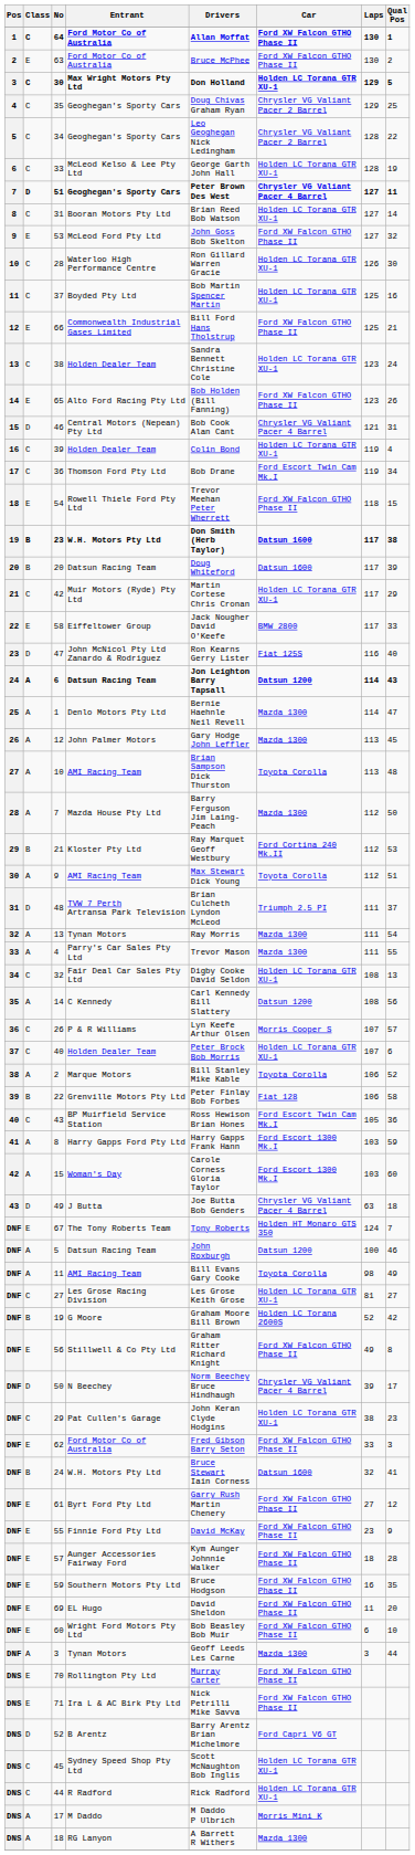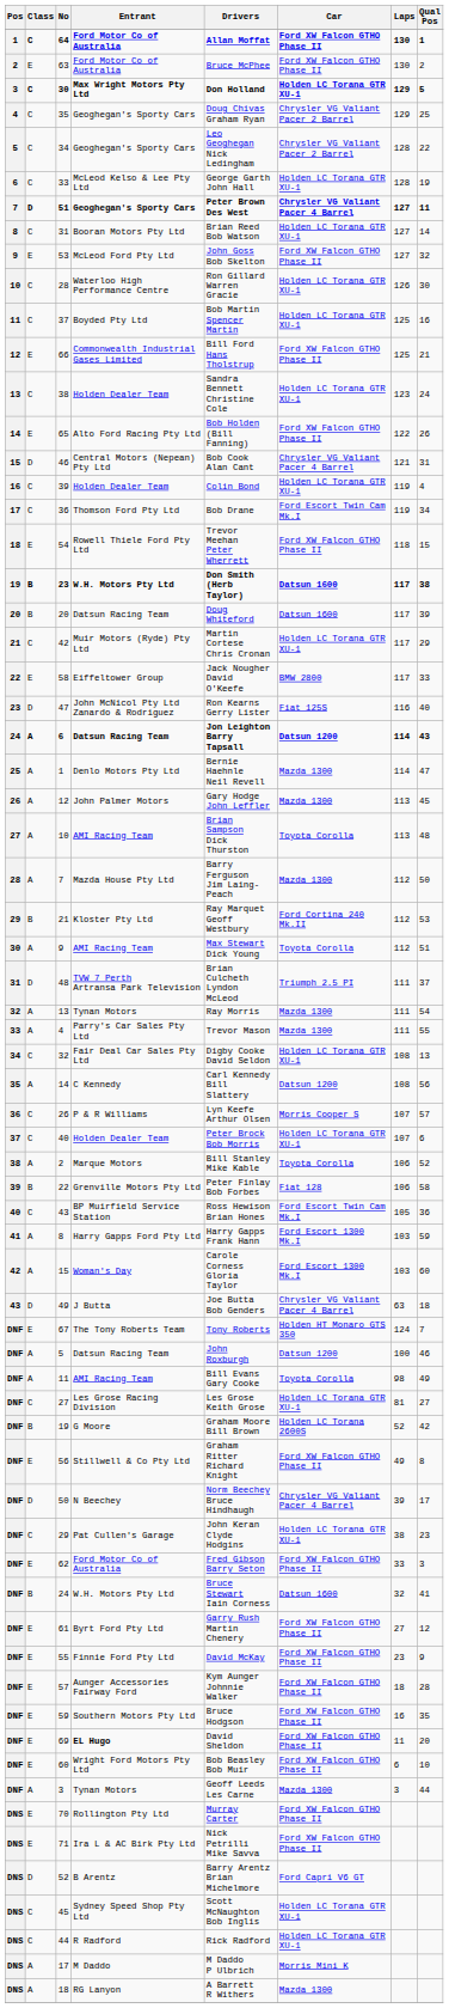 <table class="wikitable sortable" style="font-size: 95%;">
 <tr>
 <th>Pos</th>
 <th>Class</th>
 <th>No</th>
 <th>Entrant</th>
 <th>Drivers</th>
 <th>Car</th>
 <th>Laps</th>
 <th>Qual<br>Pos</th>
 </tr>
 <tr>
 </tr>
 <tr style="font-weight:bold">
 <th>1</th>
 <td>C</td>
 <td>64</td>
 <td><a href='#'>Ford Motor Co of Australia</a></td>
 <td> <a href='#'>Allan Moffat</a></td>
 <td><a href='#'>Ford XW Falcon GTHO Phase II</a></td>
 <td>130</td>
 <td>1</td>
 </tr>
 <tr>
 <th>2</th>
 <td>E</td>
 <td>63</td>
 <td><a href='#'>Ford Motor Co of Australia</a></td>
 <td> <a href='#'>Bruce McPhee</a></td>
 <td><a href='#'>Ford XW Falcon GTHO Phase II</a></td>
 <td>130</td>
 <td>2</td>
 </tr>
 <tr style="font-weight:bold">
 <th>3</th>
 <td>C</td>
 <td>30</td>
 <td>Max Wright Motors Pty Ltd</td>
 <td> Don Holland</td>
 <td><a href='#'>Holden LC Torana GTR XU-1</a></td>
 <td>129</td>
 <td>5</td>
 </tr>
 <tr>
 <th>4</th>
 <td>C</td>
 <td>35</td>
 <td>Geoghegan's Sporty Cars</td>
 <td> <a href='#'>Doug Chivas</a><br> Graham Ryan</td>
 <td><a href='#'>Chrysler VG Valiant Pacer 2 Barrel</a></td>
 <td>129</td>
 <td>25</td>
 </tr>
 <tr>
 <th>5</th>
 <td>C</td>
 <td>34</td>
 <td>Geoghegan's Sporty Cars</td>
 <td> <a href='#'>Leo Geoghegan</a><br> Nick Ledingham</td>
 <td><a href='#'>Chrysler VG Valiant Pacer 2 Barrel</a></td>
 <td>128</td>
 <td>22</td>
 </tr>
 <tr>
 <th>6</th>
 <td>C</td>
 <td>33</td>
 <td>McLeod Kelso & Lee Pty Ltd</td>
 <td> George Garth<br> John Hall</td>
 <td><a href='#'>Holden LC Torana GTR XU-1</a></td>
 <td>128</td>
 <td>19</td>
 </tr>
 <tr style="font-weight:bold">
 <th>7</th>
 <td>D</td>
 <td>51</td>
 <td>Geoghegan's Sporty Cars</td>
 <td> Peter Brown<br> Des West</td>
 <td><a href='#'>Chrysler VG Valiant Pacer 4 Barrel</a></td>
 <td>127</td>
 <td>11</td>
 </tr>
 <tr>
 <th>8</th>
 <td>C</td>
 <td>31</td>
 <td>Booran Motors Pty Ltd</td>
 <td> Brian Reed<br> Bob Watson</td>
 <td><a href='#'>Holden LC Torana GTR XU-1</a></td>
 <td>127</td>
 <td>14</td>
 </tr>
 <tr>
 <th>9</th>
 <td>E</td>
 <td>53</td>
 <td>McLeod Ford Pty Ltd</td>
 <td> <a href='#'>John Goss</a><br> Bob Skelton</td>
 <td><a href='#'>Ford XW Falcon GTHO Phase II</a></td>
 <td>127</td>
 <td>32</td>
 </tr>
 <tr>
 <th>10</th>
 <td>C</td>
 <td>28</td>
 <td>Waterloo High Performance Centre</td>
 <td> Ron Gillard<br> Warren Gracie</td>
 <td><a href='#'>Holden LC Torana GTR XU-1</a></td>
 <td>126</td>
 <td>30</td>
 </tr>
 <tr>
 <th>11</th>
 <td>C</td>
 <td>37</td>
 <td>Boyded Pty Ltd</td>
 <td> Bob Martin<br> <a href='#'>Spencer Martin</a></td>
 <td><a href='#'>Holden LC Torana GTR XU-1</a></td>
 <td>125</td>
 <td>16</td>
 </tr>
 <tr>
 <th>12</th>
 <td>E</td>
 <td>66</td>
 <td><a href='#'>Commonwealth Industrial Gases Limited</a></td>
 <td> Bill Ford<br> <a href='#'>Hans Tholstrup</a></td>
 <td><a href='#'>Ford XW Falcon GTHO Phase II</a></td>
 <td>125</td>
 <td>21</td>
 </tr>
 <tr>
 <th>13</th>
 <td>C</td>
 <td>38</td>
 <td><a href='#'>Holden Dealer Team</a></td>
 <td> Sandra Bennett<br> Christine Cole</td>
 <td><a href='#'>Holden LC Torana GTR XU-1</a></td>
 <td>123</td>
 <td>24</td>
 </tr>
 <tr>
 <th>14</th>
 <td>E</td>
 <td>65</td>
 <td>Alto Ford Racing Pty Ltd</td>
 <td> <a href='#'>Bob Holden</a><br> (Bill Fanning)</td>
 <td><a href='#'>Ford XW Falcon GTHO Phase II</a></td>
-<td>123</td>
+<td>122</td>
 <td>26</td>
 </tr>
 <tr>
 <th>15</th>
 <td>D</td>
 <td>46</td>
 <td>Central Motors (Nepean) Pty Ltd</td>
 <td> Bob Cook<br> Alan Cant</td>
 <td><a href='#'>Chrysler VG Valiant Pacer 4 Barrel</a></td>
 <td>121</td>
 <td>31</td>
 </tr>
 <tr>
 <th>16</th>
 <td>C</td>
 <td>39</td>
 <td><a href='#'>Holden Dealer Team</a></td>
 <td> <a href='#'>Colin Bond</a></td>
 <td><a href='#'>Holden LC Torana GTR XU-1</a></td>
 <td>119</td>
 <td>4</td>
 </tr>
 <tr>
 <th>17</th>
 <td>C</td>
 <td>36</td>
 <td>Thomson Ford Pty Ltd</td>
 <td> Bob Drane</td>
 <td><a href='#'>Ford Escort Twin Cam Mk.I</a></td>
 <td>119</td>
 <td>34</td>
 </tr>
 <tr>
 <th>18</th>
 <td>E</td>
 <td>54</td>
 <td>Rowell Thiele Ford Pty Ltd</td>
 <td> Trevor Meehan<br> <a href='#'>Peter Wherrett</a></td>
 <td><a href='#'>Ford XW Falcon GTHO Phase II</a></td>
 <td>118</td>
 <td>15</td>
 </tr>
 <tr style="font-weight:bold">
 <th>19</th>
 <td>B</td>
 <td>23</td>
 <td>W.H. Motors Pty Ltd</td>
 <td> Don Smith<br> (Herb Taylor)</td>
 <td><a href='#'>Datsun 1600</a></td>
 <td>117</td>
 <td>38</td>
 </tr>
 <tr>
 <th>20</th>
 <td>B</td>
 <td>20</td>
 <td>Datsun Racing Team</td>
 <td> <a href='#'>Doug Whiteford</a></td>
 <td><a href='#'>Datsun 1600</a></td>
 <td>117</td>
 <td>39</td>
 </tr>
 <tr>
 <th>21</th>
 <td>C</td>
 <td>42</td>
 <td>Muir Motors (Ryde) Pty Ltd</td>
 <td> Martin Cortese<br> Chris Cronan</td>
 <td><a href='#'>Holden LC Torana GTR XU-1</a></td>
 <td>117</td>
 <td>29</td>
 </tr>
 <tr>
 <th>22</th>
 <td>E</td>
 <td>58</td>
 <td>Eiffeltower Group</td>
 <td> Jack Nougher<br> David O'Keefe</td>
 <td><a href='#'>BMW 2800</a></td>
 <td>117</td>
 <td>33</td>
 </tr>
 <tr>
 <th>23</th>
 <td>D</td>
 <td>47</td>
 <td>John McNicol Pty Ltd<br> Zanardo & Rodriguez</td>
 <td> Ron Kearns<br> Gerry Lister</td>
 <td><a href='#'>Fiat 125S</a></td>
 <td>116</td>
 <td>40</td>
 </tr>
 <tr style="font-weight:bold">
 <th>24</th>
 <td>A</td>
 <td>6</td>
 <td>Datsun Racing Team</td>
 <td> Jon Leighton<br> Barry Tapsall</td>
 <td><a href='#'>Datsun 1200</a></td>
 <td>114</td>
 <td>43</td>
 </tr>
 <tr>
 <th>25</th>
 <td>A</td>
 <td>1</td>
 <td>Denlo Motors Pty Ltd</td>
 <td> Bernie Haehnle<br> Neil Revell</td>
 <td><a href='#'>Mazda 1300</a></td>
 <td>114</td>
 <td>47</td>
 </tr>
 <tr>
 <th>26</th>
 <td>A</td>
 <td>12</td>
 <td>John Palmer Motors</td>
 <td> Gary Hodge<br> <a href='#'>John Leffler</a></td>
 <td><a href='#'>Mazda 1300</a></td>
 <td>113</td>
 <td>45</td>
 </tr>
 <tr>
 <th>27</th>
 <td>A</td>
 <td>10</td>
 <td><a href='#'>AMI Racing Team</a></td>
 <td> <a href='#'>Brian Sampson</a><br> Dick Thurston</td>
 <td><a href='#'>Toyota Corolla</a></td>
 <td>113</td>
 <td>48</td>
 </tr>
 <tr>
 <th>28</th>
 <td>A</td>
 <td>7</td>
 <td>Mazda House Pty Ltd</td>
 <td> Barry Ferguson<br> Jim Laing-Peach</td>
 <td><a href='#'>Mazda 1300</a></td>
 <td>112</td>
 <td>50</td>
 </tr>
 <tr>
 <th>29</th>
 <td>B</td>
 <td>21</td>
 <td>Kloster Pty Ltd</td>
 <td> Ray Marquet<br> Geoff Westbury</td>
 <td><a href='#'>Ford Cortina 240 Mk.II</a></td>
 <td>112</td>
 <td>53</td>
 </tr>
 <tr>
 <th>30</th>
 <td>A</td>
 <td>9</td>
 <td><a href='#'>AMI Racing Team</a></td>
 <td> <a href='#'>Max Stewart</a><br> Dick Young</td>
 <td><a href='#'>Toyota Corolla</a></td>
 <td>112</td>
 <td>51</td>
 </tr>
 <tr>
 <th>31</th>
 <td>D</td>
 <td>48</td>
 <td><a href='#'>TVW 7 Perth</a><br> Artransa Park Television</td>
 <td> Brian Culcheth<br> Lyndon McLeod</td>
 <td><a href='#'>Triumph 2.5 PI</a></td>
 <td>111</td>
 <td>37</td>
 </tr>
 <tr>
 <th>32</th>
 <td>A</td>
 <td>13</td>
 <td>Tynan Motors</td>
 <td> Ray Morris</td>
 <td><a href='#'>Mazda 1300</a></td>
 <td>111</td>
 <td>54</td>
 </tr>
 <tr>
 <th>33</th>
 <td>A</td>
 <td>4</td>
 <td>Parry's Car Sales Pty Ltd</td>
 <td> Trevor Mason</td>
 <td><a href='#'>Mazda 1300</a></td>
 <td>111</td>
 <td>55</td>
 </tr>
 <tr>
 <th>34</th>
 <td>C</td>
 <td>32</td>
 <td>Fair Deal Car Sales Pty Ltd</td>
 <td> Digby Cooke<br> David Seldon</td>
 <td><a href='#'>Holden LC Torana GTR XU-1</a></td>
 <td>108</td>
 <td>13</td>
 </tr>
 <tr>
 <th>35</th>
 <td>A</td>
 <td>14</td>
 <td>C Kennedy</td>
 <td> Carl Kennedy<br> Bill Slattery</td>
 <td><a href='#'>Datsun 1200</a></td>
 <td>108</td>
 <td>56</td>
 </tr>
 <tr>
 <th>36</th>
 <td>C</td>
 <td>26</td>
 <td>P & R Williams</td>
 <td> Lyn Keefe<br> Arthur Olsen</td>
 <td><a href='#'>Morris Cooper S</a></td>
 <td>107</td>
 <td>57</td>
 </tr>
 <tr>
 <th>37</th>
 <td>C</td>
 <td>40</td>
 <td><a href='#'>Holden Dealer Team</a></td>
 <td> <a href='#'>Peter Brock</a><br> <a href='#'>Bob Morris</a></td>
 <td><a href='#'>Holden LC Torana GTR XU-1</a></td>
 <td>107</td>
 <td>6</td>
 </tr>
 <tr>
 <th>38</th>
 <td>A</td>
 <td>2</td>
 <td>Marque Motors</td>
 <td> Bill Stanley<br> Mike Kable</td>
 <td><a href='#'>Toyota Corolla</a></td>
 <td>106</td>
 <td>52</td>
 </tr>
 <tr>
 <th>39</th>
 <td>B</td>
 <td>22</td>
 <td>Grenville Motors Pty Ltd</td>
 <td> Peter Finlay<br> Bob Forbes</td>
 <td><a href='#'>Fiat 128</a></td>
 <td>106</td>
 <td>58</td>
 </tr>
 <tr>
 <th>40</th>
 <td>C</td>
 <td>43</td>
 <td>BP Muirfield Service Station</td>
 <td> Ross Hewison<br> Brian Hones</td>
 <td><a href='#'>Ford Escort Twin Cam Mk.I</a></td>
 <td>105</td>
 <td>36</td>
 </tr>
 <tr>
 <th>41</th>
 <td>A</td>
 <td>8</td>
 <td>Harry Gapps Ford Pty Ltd</td>
 <td> Harry Gapps<br> Frank Hann</td>
 <td><a href='#'>Ford Escort 1300 Mk.I</a></td>
 <td>103</td>
 <td>59</td>
 </tr>
 <tr>
 <th>42</th>
 <td>A</td>
 <td>15</td>
 <td><a href='#'>Woman's Day</a></td>
 <td> Carole Corness<br> Gloria Taylor</td>
 <td><a href='#'>Ford Escort 1300 Mk.I</a></td>
 <td>103</td>
 <td>60</td>
 </tr>
 <tr>
 <th>43</th>
 <td>D</td>
 <td>49</td>
 <td>J Butta</td>
 <td> Joe Butta<br> Bob Genders</td>
 <td><a href='#'>Chrysler VG Valiant Pacer 4 Barrel</a></td>
 <td>63</td>
 <td>18</td>
 </tr>
 <tr>
 <th>DNF</th>
 <td>E</td>
 <td>67</td>
 <td>The Tony Roberts Team</td>
 <td> <a href='#'>Tony Roberts</a></td>
 <td><a href='#'>Holden HT Monaro GTS 350</a></td>
 <td>124</td>
 <td>7</td>
 </tr>
 <tr>
 <th>DNF</th>
 <td>A</td>
 <td>5</td>
 <td>Datsun Racing Team</td>
 <td> <a href='#'>John Roxburgh</a></td>
 <td><a href='#'>Datsun 1200</a></td>
 <td>100</td>
 <td>46</td>
 </tr>
 <tr>
 <th>DNF</th>
 <td>A</td>
 <td>11</td>
 <td><a href='#'>AMI Racing Team</a></td>
 <td> Bill Evans<br> Gary Cooke</td>
 <td><a href='#'>Toyota Corolla</a></td>
 <td>98</td>
 <td>49</td>
 </tr>
 <tr>
 <th>DNF</th>
 <td>C</td>
 <td>27</td>
 <td>Les Grose Racing Division</td>
 <td> Les Grose<br> Keith Grose</td>
 <td><a href='#'>Holden LC Torana GTR XU-1</a></td>
 <td>81</td>
 <td>27</td>
 </tr>
 <tr>
 <th>DNF</th>
 <td>B</td>
 <td>19</td>
 <td>G Moore</td>
 <td> Graham Moore<br> Bill Brown</td>
 <td><a href='#'>Holden LC Torana 2600S</a></td>
 <td>52</td>
 <td>42</td>
 </tr>
 <tr>
 <th>DNF</th>
 <td>E</td>
 <td>56</td>
 <td>Stillwell & Co Pty Ltd</td>
 <td> Graham Ritter<br> Richard Knight</td>
 <td><a href='#'>Ford XW Falcon GTHO Phase II</a></td>
 <td>49</td>
 <td>8</td>
 </tr>
 <tr>
 <th>DNF</th>
 <td>D</td>
 <td>50</td>
 <td>N Beechey</td>
 <td> <a href='#'>Norm Beechey</a><br> Bruce Hindhaugh</td>
 <td><a href='#'>Chrysler VG Valiant Pacer 4 Barrel</a></td>
 <td>39</td>
 <td>17</td>
 </tr>
 <tr>
 <th>DNF</th>
 <td>C</td>
 <td>29</td>
 <td>Pat Cullen's Garage</td>
 <td> John Keran<br> Clyde Hodgins</td>
 <td><a href='#'>Holden LC Torana GTR XU-1</a></td>
 <td>38</td>
 <td>23</td>
 </tr>
 <tr>
 <th>DNF</th>
 <td>E</td>
 <td>62</td>
 <td><a href='#'>Ford Motor Co of Australia</a></td>
 <td> <a href='#'>Fred Gibson</a><br> <a href='#'>Barry Seton</a></td>
 <td><a href='#'>Ford XW Falcon GTHO Phase II</a></td>
 <td>33</td>
 <td>3</td>
 </tr>
 <tr>
 <th>DNF</th>
 <td>B</td>
 <td>24</td>
 <td>W.H. Motors Pty Ltd</td>
 <td> <a href='#'>Bruce Stewart</a><br> Iain Corness</td>
 <td><a href='#'>Datsun 1600</a></td>
 <td>32</td>
 <td>41</td>
 </tr>
 <tr>
 <th>DNF</th>
 <td>E</td>
 <td>61</td>
 <td>Byrt Ford Pty Ltd</td>
 <td> <a href='#'>Garry Rush</a><br> Martin Chenery</td>
 <td><a href='#'>Ford XW Falcon GTHO Phase II</a></td>
 <td>27</td>
 <td>12</td>
 </tr>
 <tr>
 <th>DNF</th>
 <td>E</td>
 <td>55</td>
 <td>Finnie Ford Pty Ltd</td>
 <td> <a href='#'>David McKay</a></td>
 <td><a href='#'>Ford XW Falcon GTHO Phase II</a></td>
 <td>23</td>
 <td>9</td>
 </tr>
 <tr>
 <th>DNF</th>
 <td>E</td>
 <td>57</td>
 <td>Aunger Accessories<br> Fairway Ford</td>
 <td> Kym Aunger<br> Johnnie Walker</td>
 <td><a href='#'>Ford XW Falcon GTHO Phase II</a></td>
 <td>18</td>
 <td>28</td>
 </tr>
 <tr>
 <th>DNF</th>
 <td>E</td>
 <td>59</td>
 <td>Southern Motors Pty Ltd</td>
 <td> Bruce Hodgson</td>
 <td><a href='#'>Ford XW Falcon GTHO Phase II</a></td>
 <td>16</td>
 <td>35</td>
 </tr>
 <tr>
 <th>DNF</th>
 <td>E</td>
 <td>69</td>
-<td>EL Hugo</td>
+<td><strong>EL Hugo</strong></td>
 <td> David Sheldon</td>
 <td><a href='#'>Ford XW Falcon GTHO Phase II</a></td>
 <td>11</td>
 <td>20</td>
 </tr>
 <tr>
 <th>DNF</th>
 <td>E</td>
 <td>60</td>
 <td>Wright Ford Motors Pty Ltd</td>
 <td> Bob Beasley<br> Bob Muir</td>
 <td><a href='#'>Ford XW Falcon GTHO Phase II</a></td>
 <td>6</td>
 <td>10</td>
 </tr>
 <tr>
 <th>DNF</th>
 <td>A</td>
 <td>3</td>
 <td>Tynan Motors</td>
 <td> Geoff Leeds<br> Les Carne</td>
 <td><a href='#'>Mazda 1300</a></td>
 <td>3</td>
 <td>44</td>
 </tr>
 <tr>
 <th>DNS</th>
 <td>E</td>
 <td>70</td>
 <td>Rollington Pty Ltd</td>
 <td> <a href='#'>Murray Carter</a></td>
 <td><a href='#'>Ford XW Falcon GTHO Phase II</a></td>
 <td></td>
 <td></td>
 </tr>
 <tr>
 <th>DNS</th>
 <td>E</td>
 <td>71</td>
 <td>Ira L & AC Birk Pty Ltd</td>
 <td> Nick Petrilli<br> Mike Savva</td>
 <td><a href='#'>Ford XW Falcon GTHO Phase II</a></td>
 <td></td>
 <td></td>
 </tr>
 <tr>
 <th>DNS</th>
 <td>D</td>
 <td>52</td>
 <td>B Arentz</td>
 <td> Barry Arentz<br> Brian Michelmore</td>
 <td><a href='#'>Ford Capri V6 GT</a></td>
 <td></td>
 <td></td>
 </tr>
 <tr>
 <th>DNS</th>
 <td>C</td>
 <td>45</td>
 <td>Sydney Speed Shop Pty Ltd</td>
 <td> Scott McNaughton<br> Bob Inglis</td>
 <td><a href='#'>Holden LC Torana GTR XU-1</a></td>
 <td></td>
 <td></td>
 </tr>
 <tr>
 <th>DNS</th>
 <td>C</td>
 <td>44</td>
 <td>R Radford</td>
 <td> Rick Radford</td>
 <td><a href='#'>Holden LC Torana GTR XU-1</a></td>
 <td></td>
 <td></td>
 </tr>
 <tr>
 <th>DNS</th>
 <td>A</td>
 <td>17</td>
 <td>M Daddo</td>
 <td> M Daddo<br> P Ulbrich</td>
 <td><a href='#'>Morris Mini K</a></td>
 <td></td>
 <td></td>
 </tr>
 <tr>
 <th>DNS</th>
 <td>A</td>
 <td>18</td>
 <td>RG Lanyon</td>
 <td> A Barrett<br> R Withers</td>
 <td><a href='#'>Mazda 1300</a></td>
 <td></td>
 <td></td>
 </tr>
 <tr>
 </tr>
 </table>
